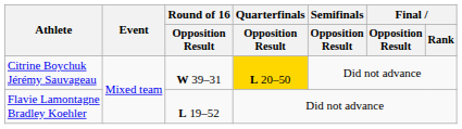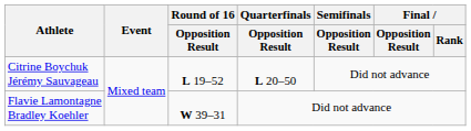 <table class="wikitable" style="font-size:90%">
 <tr>
 <th rowspan="2">Athlete</th>
 <th rowspan="2">Event</th>
 <th>Round of 16</th>
 <th>Quarterfinals</th>
 <th>Semifinals</th>
 <th colspan=2>Final / </th>
 </tr>
 <tr style="font-size:95%">
 <th>Opposition<br>Result</th>
 <th>Opposition<br>Result</th>
 <th>Opposition<br>Result</th>
 <th>Opposition<br>Result</th>
 <th>Rank</th>
 </tr>
 <tr align=center>
 <td align=left><a href='#'>Citrine Boychuk</a><br><a href='#'>Jérémy Sauvageau</a></td>
 <td align=left rowspan=2><a href='#'>Mixed team</a></td>
-<td><br><strong>W</strong> 39–31</td>
-<td style="background: gold;"><br><strong>L</strong> 20–50</td>
+<td><br><strong>L</strong> 19–52</td>
+<td><br><strong>L</strong> 20–50</td>
 <td colspan=3>Did not advance</td>
 </tr>
 <tr align=center>
 <td align=left><a href='#'>Flavie Lamontagne</a><br><a href='#'>Bradley Koehler</a></td>
-<td><br><strong>L</strong> 19–52</td>
+<td><br><strong>W</strong> 39–31</td>
 <td colspan=4>Did not advance</td>
 </tr>
 </table>
